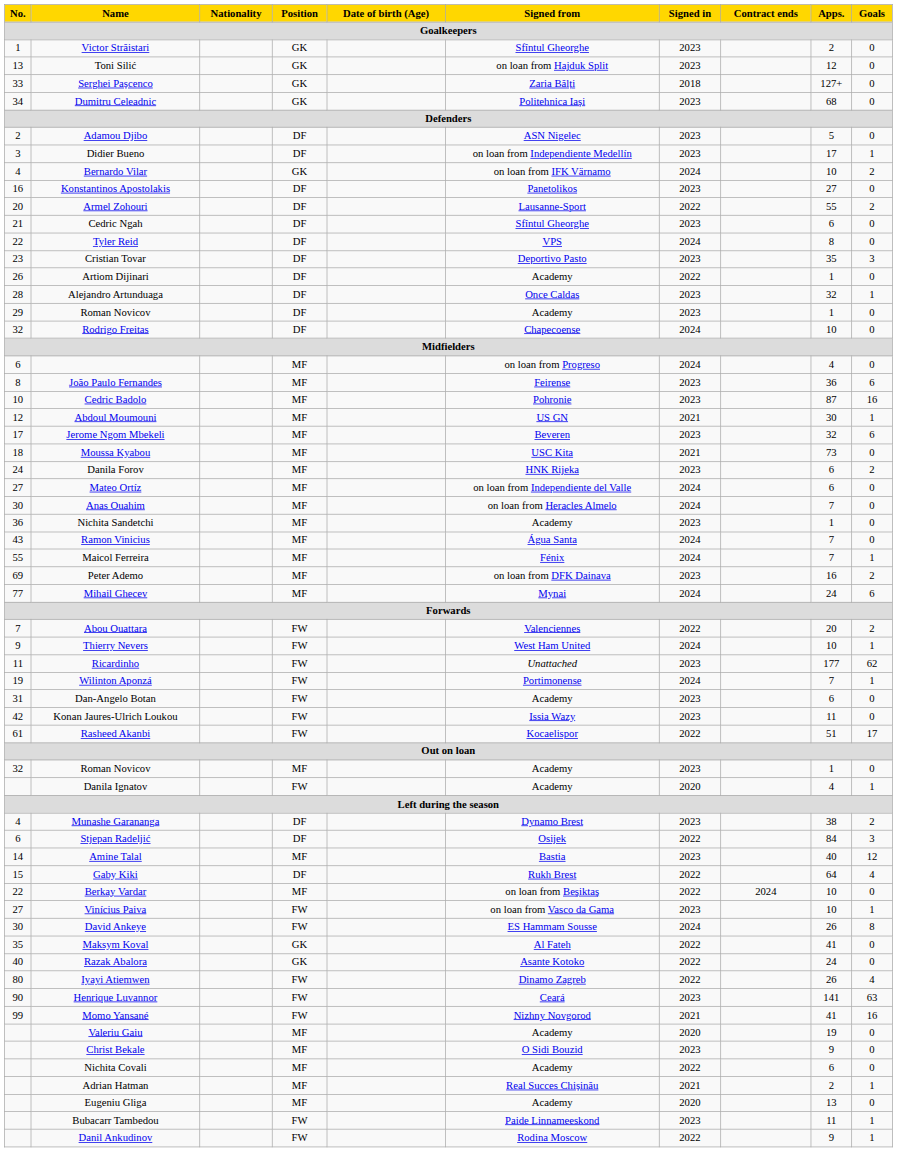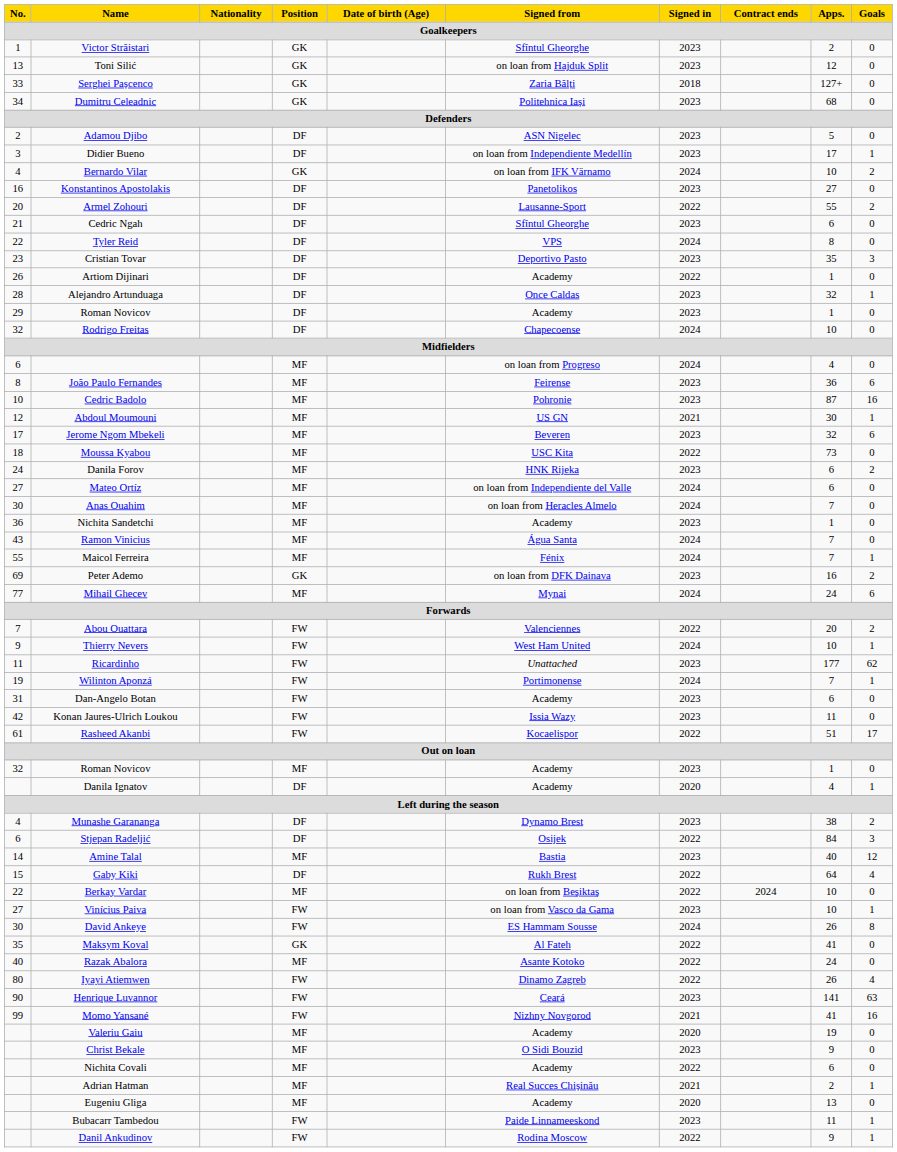 <table class="wikitable"  style="text-align:center; font-size:90%; width:95%;">
 <tr>
 <th style="background:gold; color:black; text-align:center;">No.</th>
 <th style="background:gold; color:black; text-align:center;">Name</th>
 <th style="background:gold; color:black; text-align:center;">Nationality</th>
 <th style="background:gold; color:black; text-align:center;">Position</th>
 <th style="background:gold; color:black; text-align:center;">Date of birth (Age)</th>
 <th style="background:gold; color:black; text-align:center;">Signed from</th>
 <th style="background:gold; color:black; text-align:center;">Signed in</th>
 <th style="background:gold; color:black; text-align:center;">Contract ends</th>
 <th style="background:gold; color:black; text-align:center;">Apps.</th>
 <th style="background:gold; color:black; text-align:center;">Goals</th>
 </tr>
 <tr>
 <th colspan="11"  style="background:#dcdcdc; text-align:center;">Goalkeepers</th>
 </tr>
 <tr>
 <td>1</td>
 <td><a href='#'>Victor Străistari</a></td>
 <td></td>
 <td>GK</td>
 <td></td>
 <td><a href='#'>Sfîntul Gheorghe</a></td>
 <td>2023</td>
 <td></td>
 <td>2</td>
 <td>0</td>
 </tr>
 <tr>
 <td>13</td>
 <td>Toni Silić</td>
 <td></td>
 <td>GK</td>
 <td></td>
 <td>on loan from <a href='#'>Hajduk Split</a></td>
 <td>2023</td>
 <td></td>
 <td>12</td>
 <td>0</td>
 </tr>
 <tr>
 <td>33</td>
 <td><a href='#'>Serghei Pașcenco</a></td>
 <td></td>
 <td>GK</td>
 <td></td>
 <td><a href='#'>Zaria Bălți</a></td>
 <td>2018</td>
 <td></td>
 <td>127+</td>
 <td>0</td>
 </tr>
 <tr>
 <td>34</td>
 <td><a href='#'>Dumitru Celeadnic</a></td>
 <td></td>
 <td>GK</td>
 <td></td>
 <td><a href='#'>Politehnica Iași</a></td>
 <td>2023</td>
 <td></td>
 <td>68</td>
 <td>0</td>
 </tr>
 <tr>
 <th colspan="11"  style="background:#dcdcdc; text-align:center;">Defenders</th>
 </tr>
 <tr>
 <td>2</td>
 <td><a href='#'>Adamou Djibo</a></td>
 <td></td>
 <td>DF</td>
 <td></td>
 <td><a href='#'>ASN Nigelec</a></td>
 <td>2023</td>
 <td></td>
 <td>5</td>
 <td>0</td>
 </tr>
 <tr>
 <td>3</td>
 <td>Didier Bueno</td>
 <td></td>
 <td>DF</td>
 <td></td>
 <td>on loan from <a href='#'>Independiente Medellín</a></td>
 <td>2023</td>
 <td></td>
 <td>17</td>
 <td>1</td>
 </tr>
 <tr>
 <td>4</td>
 <td><a href='#'>Bernardo Vilar</a></td>
 <td></td>
 <td>GK</td>
 <td></td>
 <td>on loan from <a href='#'>IFK Värnamo</a></td>
 <td>2024</td>
 <td></td>
 <td>10</td>
 <td>2</td>
 </tr>
 <tr>
 <td>16</td>
 <td><a href='#'>Konstantinos Apostolakis</a></td>
 <td></td>
 <td>DF</td>
 <td></td>
 <td><a href='#'>Panetolikos</a></td>
 <td>2023</td>
 <td></td>
 <td>27</td>
 <td>0</td>
 </tr>
 <tr>
 <td>20</td>
 <td><a href='#'>Armel Zohouri</a></td>
 <td></td>
 <td>DF</td>
 <td></td>
 <td><a href='#'>Lausanne-Sport</a></td>
 <td>2022</td>
 <td></td>
 <td>55</td>
 <td>2</td>
 </tr>
 <tr>
 <td>21</td>
 <td>Cedric Ngah</td>
 <td></td>
 <td>DF</td>
 <td></td>
 <td><a href='#'>Sfîntul Gheorghe</a></td>
 <td>2023</td>
 <td></td>
 <td>6</td>
 <td>0</td>
 </tr>
 <tr>
 <td>22</td>
 <td><a href='#'>Tyler Reid</a></td>
 <td></td>
 <td>DF</td>
 <td></td>
 <td><a href='#'>VPS</a></td>
 <td>2024</td>
 <td></td>
 <td>8</td>
 <td>0</td>
 </tr>
 <tr>
 <td>23</td>
 <td>Cristian Tovar</td>
 <td></td>
 <td>DF</td>
 <td></td>
 <td><a href='#'>Deportivo Pasto</a></td>
 <td>2023</td>
 <td></td>
 <td>35</td>
 <td>3</td>
 </tr>
 <tr>
 <td>26</td>
 <td>Artiom Dijinari</td>
 <td></td>
 <td>DF</td>
 <td></td>
 <td>Academy</td>
 <td>2022</td>
 <td></td>
 <td>1</td>
 <td>0</td>
 </tr>
 <tr>
 <td>28</td>
 <td>Alejandro Artunduaga</td>
 <td></td>
 <td>DF</td>
 <td></td>
 <td><a href='#'>Once Caldas</a></td>
 <td>2023</td>
 <td></td>
 <td>32</td>
 <td>1</td>
 </tr>
 <tr>
 <td>29</td>
 <td>Roman Novicov</td>
 <td></td>
 <td>DF</td>
 <td></td>
 <td>Academy</td>
 <td>2023</td>
 <td></td>
 <td>1</td>
 <td>0</td>
 </tr>
 <tr>
 <td>32</td>
 <td><a href='#'>Rodrigo Freitas</a></td>
 <td></td>
 <td>DF</td>
 <td></td>
 <td><a href='#'>Chapecoense</a></td>
 <td>2024</td>
 <td></td>
 <td>10</td>
 <td>0</td>
 </tr>
 <tr>
 <th colspan="11"  style="background:#dcdcdc; text-align:center;">Midfielders</th>
 </tr>
 <tr>
 <td>6</td>
 <td></td>
 <td></td>
 <td>MF</td>
 <td></td>
 <td>on loan from <a href='#'>Progreso</a></td>
 <td>2024</td>
 <td></td>
 <td>4</td>
 <td>0</td>
 </tr>
 <tr>
 <td>8</td>
 <td><a href='#'>João Paulo Fernandes</a></td>
 <td></td>
 <td>MF</td>
 <td></td>
 <td><a href='#'>Feirense</a></td>
 <td>2023</td>
 <td></td>
 <td>36</td>
 <td>6</td>
 </tr>
 <tr>
 <td>10</td>
 <td><a href='#'>Cedric Badolo</a></td>
 <td></td>
 <td>MF</td>
 <td></td>
 <td><a href='#'>Pohronie</a></td>
 <td>2023</td>
 <td></td>
 <td>87</td>
 <td>16</td>
 </tr>
 <tr>
 <td>12</td>
 <td><a href='#'>Abdoul Moumouni</a></td>
 <td></td>
 <td>MF</td>
 <td></td>
 <td><a href='#'>US GN</a></td>
 <td>2021</td>
 <td></td>
 <td>30</td>
 <td>1</td>
 </tr>
 <tr>
 <td>17</td>
 <td><a href='#'>Jerome Ngom Mbekeli</a></td>
 <td></td>
 <td>MF</td>
 <td></td>
 <td><a href='#'>Beveren</a></td>
 <td>2023</td>
 <td></td>
 <td>32</td>
 <td>6</td>
 </tr>
 <tr>
 <td>18</td>
 <td><a href='#'>Moussa Kyabou</a></td>
 <td></td>
 <td>MF</td>
 <td></td>
 <td><a href='#'>USC Kita</a></td>
-<td>2021</td>
+<td>2022</td>
 <td></td>
 <td>73</td>
 <td>0</td>
 </tr>
 <tr>
 <td>24</td>
 <td>Danila Forov</td>
 <td></td>
 <td>MF</td>
 <td></td>
 <td><a href='#'>HNK Rijeka</a></td>
 <td>2023</td>
 <td></td>
 <td>6</td>
 <td>2</td>
 </tr>
 <tr>
 <td>27</td>
 <td><a href='#'>Mateo Ortíz</a></td>
 <td></td>
 <td>MF</td>
 <td></td>
 <td>on loan from <a href='#'>Independiente del Valle</a></td>
 <td>2024</td>
 <td></td>
 <td>6</td>
 <td>0</td>
 </tr>
 <tr>
 <td>30</td>
 <td><a href='#'>Anas Ouahim</a></td>
 <td></td>
 <td>MF</td>
 <td></td>
 <td>on loan from <a href='#'>Heracles Almelo</a></td>
 <td>2024</td>
 <td></td>
 <td>7</td>
 <td>0</td>
 </tr>
 <tr>
 <td>36</td>
 <td>Nichita Sandetchi</td>
 <td></td>
 <td>MF</td>
 <td></td>
 <td>Academy</td>
 <td>2023</td>
 <td></td>
 <td>1</td>
 <td>0</td>
 </tr>
 <tr>
 <td>43</td>
 <td><a href='#'>Ramon Vinicius</a></td>
 <td></td>
 <td>MF</td>
 <td></td>
 <td><a href='#'>Água Santa</a></td>
 <td>2024</td>
 <td></td>
 <td>7</td>
 <td>0</td>
 </tr>
 <tr>
 <td>55</td>
 <td>Maicol Ferreira</td>
 <td></td>
 <td>MF</td>
 <td></td>
 <td><a href='#'>Fénix</a></td>
 <td>2024</td>
 <td></td>
 <td>7</td>
 <td>1</td>
 </tr>
 <tr>
 <td>69</td>
 <td>Peter Ademo</td>
 <td></td>
-<td>MF</td>
+<td>GK</td>
 <td></td>
 <td>on loan from <a href='#'>DFK Dainava</a></td>
 <td>2023</td>
 <td></td>
 <td>16</td>
 <td>2</td>
 </tr>
 <tr>
 <td>77</td>
 <td><a href='#'>Mihail Ghecev</a></td>
 <td></td>
 <td>MF</td>
 <td></td>
 <td><a href='#'>Mynai</a></td>
 <td>2024</td>
 <td></td>
 <td>24</td>
 <td>6</td>
 </tr>
 <tr>
 <th colspan="11"  style="background:#dcdcdc; text-align:center;">Forwards</th>
 </tr>
 <tr>
 <td>7</td>
 <td><a href='#'>Abou Ouattara</a></td>
 <td></td>
 <td>FW</td>
 <td></td>
 <td><a href='#'>Valenciennes</a></td>
 <td>2022</td>
 <td></td>
 <td>20</td>
 <td>2</td>
 </tr>
 <tr>
 <td>9</td>
 <td><a href='#'>Thierry Nevers</a></td>
 <td></td>
 <td>FW</td>
 <td></td>
 <td><a href='#'>West Ham United</a></td>
 <td>2024</td>
 <td></td>
 <td>10</td>
 <td>1</td>
 </tr>
 <tr>
 <td>11</td>
 <td><a href='#'>Ricardinho</a></td>
 <td></td>
 <td>FW</td>
 <td></td>
 <td><em>Unattached</em></td>
 <td>2023</td>
 <td></td>
 <td>177</td>
 <td>62</td>
 </tr>
 <tr>
 <td>19</td>
 <td><a href='#'>Wilinton Aponzá</a></td>
 <td></td>
 <td>FW</td>
 <td></td>
 <td><a href='#'>Portimonense</a></td>
 <td>2024</td>
 <td></td>
 <td>7</td>
 <td>1</td>
 </tr>
 <tr>
 <td>31</td>
 <td>Dan-Angelo Botan</td>
 <td></td>
 <td>FW</td>
 <td></td>
 <td>Academy</td>
 <td>2023</td>
 <td></td>
 <td>6</td>
 <td>0</td>
 </tr>
 <tr>
 <td>42</td>
 <td>Konan Jaures-Ulrich Loukou</td>
 <td></td>
 <td>FW</td>
 <td></td>
 <td><a href='#'>Issia Wazy</a></td>
 <td>2023</td>
 <td></td>
 <td>11</td>
 <td>0</td>
 </tr>
 <tr>
 <td>61</td>
 <td><a href='#'>Rasheed Akanbi</a></td>
 <td></td>
 <td>FW</td>
 <td></td>
 <td><a href='#'>Kocaelispor</a></td>
 <td>2022</td>
 <td></td>
 <td>51</td>
 <td>17</td>
 </tr>
 <tr>
 <th colspan="11"  style="background:#dcdcdc; text-align:center;">Out on loan</th>
 </tr>
 <tr>
 <td>32</td>
 <td>Roman Novicov</td>
 <td></td>
 <td>MF</td>
 <td></td>
 <td>Academy</td>
 <td>2023</td>
 <td></td>
 <td>1</td>
 <td>0</td>
 </tr>
 <tr>
 <td></td>
 <td>Danila Ignatov</td>
 <td></td>
-<td>FW</td>
+<td>DF</td>
 <td></td>
 <td>Academy</td>
 <td>2020</td>
 <td></td>
 <td>4</td>
 <td>1</td>
 </tr>
 <tr>
 <th colspan="11"  style="background:#dcdcdc; text-align:center;">Left during the season</th>
 </tr>
 <tr>
 <td>4</td>
 <td><a href='#'>Munashe Garananga</a></td>
 <td></td>
 <td>DF</td>
 <td></td>
 <td><a href='#'>Dynamo Brest</a></td>
 <td>2023</td>
 <td></td>
 <td>38</td>
 <td>2</td>
 </tr>
 <tr>
 <td>6</td>
 <td><a href='#'>Stjepan Radeljić</a></td>
 <td></td>
 <td>DF</td>
 <td></td>
 <td><a href='#'>Osijek</a></td>
 <td>2022</td>
 <td></td>
 <td>84</td>
 <td>3</td>
 </tr>
 <tr>
 <td>14</td>
 <td><a href='#'>Amine Talal</a></td>
 <td></td>
 <td>MF</td>
 <td></td>
 <td><a href='#'>Bastia</a></td>
 <td>2023</td>
 <td></td>
 <td>40</td>
 <td>12</td>
 </tr>
 <tr>
 <td>15</td>
 <td><a href='#'>Gaby Kiki</a></td>
 <td></td>
 <td>DF</td>
 <td></td>
 <td><a href='#'>Rukh Brest</a></td>
 <td>2022</td>
 <td></td>
 <td>64</td>
 <td>4</td>
 </tr>
 <tr>
 <td>22</td>
 <td><a href='#'>Berkay Vardar</a></td>
 <td></td>
 <td>MF</td>
 <td></td>
 <td>on loan from <a href='#'>Beşiktaş</a></td>
 <td>2022</td>
 <td>2024</td>
 <td>10</td>
 <td>0</td>
 </tr>
 <tr>
 <td>27</td>
 <td><a href='#'>Vinícius Paiva</a></td>
 <td></td>
 <td>FW</td>
 <td></td>
 <td>on loan from <a href='#'>Vasco da Gama</a></td>
 <td>2023</td>
 <td></td>
 <td>10</td>
 <td>1</td>
 </tr>
 <tr>
 <td>30</td>
 <td><a href='#'>David Ankeye</a></td>
 <td></td>
 <td>FW</td>
 <td></td>
 <td><a href='#'>ES Hammam Sousse</a></td>
 <td>2024</td>
 <td></td>
 <td>26</td>
 <td>8</td>
 </tr>
 <tr>
 <td>35</td>
 <td><a href='#'>Maksym Koval</a></td>
 <td></td>
 <td>GK</td>
 <td></td>
 <td><a href='#'>Al Fateh</a></td>
 <td>2022</td>
 <td></td>
 <td>41</td>
 <td>0</td>
 </tr>
 <tr>
 <td>40</td>
 <td><a href='#'>Razak Abalora</a></td>
 <td></td>
-<td>GK</td>
+<td>MF</td>
 <td></td>
 <td><a href='#'>Asante Kotoko</a></td>
 <td>2022</td>
 <td></td>
 <td>24</td>
 <td>0</td>
 </tr>
 <tr>
 <td>80</td>
 <td><a href='#'>Iyayi Atiemwen</a></td>
 <td></td>
 <td>FW</td>
 <td></td>
 <td><a href='#'>Dinamo Zagreb</a></td>
 <td>2022</td>
 <td></td>
 <td>26</td>
 <td>4</td>
 </tr>
 <tr>
 <td>90</td>
 <td><a href='#'>Henrique Luvannor</a></td>
 <td></td>
 <td>FW</td>
 <td></td>
 <td><a href='#'>Ceará</a></td>
 <td>2023</td>
 <td></td>
 <td>141</td>
 <td>63</td>
 </tr>
 <tr>
 <td>99</td>
 <td><a href='#'>Momo Yansané</a></td>
 <td></td>
 <td>FW</td>
 <td></td>
 <td><a href='#'>Nizhny Novgorod</a></td>
 <td>2021</td>
 <td></td>
 <td>41</td>
 <td>16</td>
 </tr>
 <tr>
 <td></td>
 <td><a href='#'>Valeriu Gaiu</a></td>
 <td></td>
 <td>MF</td>
 <td></td>
 <td>Academy</td>
 <td>2020</td>
 <td></td>
 <td>19</td>
 <td>0</td>
 </tr>
 <tr>
 <td></td>
 <td><a href='#'>Christ Bekale</a></td>
 <td></td>
 <td>MF</td>
 <td></td>
 <td><a href='#'>O Sidi Bouzid</a></td>
 <td>2023</td>
 <td></td>
 <td>9</td>
 <td>0</td>
 </tr>
 <tr>
 <td></td>
 <td>Nichita Covali</td>
 <td></td>
 <td>MF</td>
 <td></td>
 <td>Academy</td>
 <td>2022</td>
 <td></td>
 <td>6</td>
 <td>0</td>
 </tr>
 <tr>
 <td></td>
 <td>Adrian Hatman</td>
 <td></td>
 <td>MF</td>
 <td></td>
 <td><a href='#'>Real Succes Chișinău</a></td>
 <td>2021</td>
 <td></td>
 <td>2</td>
 <td>1</td>
 </tr>
 <tr>
 <td></td>
 <td>Eugeniu Gliga</td>
 <td></td>
 <td>MF</td>
 <td></td>
 <td>Academy</td>
 <td>2020</td>
 <td></td>
 <td>13</td>
 <td>0</td>
 </tr>
 <tr>
 <td></td>
 <td>Bubacarr Tambedou</td>
 <td></td>
 <td>FW</td>
 <td></td>
 <td><a href='#'>Paide Linnameeskond</a></td>
 <td>2023</td>
 <td></td>
 <td>11</td>
 <td>1</td>
 </tr>
 <tr>
 <td></td>
 <td><a href='#'>Danil Ankudinov</a></td>
 <td></td>
 <td>FW</td>
 <td></td>
 <td><a href='#'>Rodina Moscow</a></td>
 <td>2022</td>
 <td></td>
 <td>9</td>
 <td>1</td>
 </tr>
 </table>
